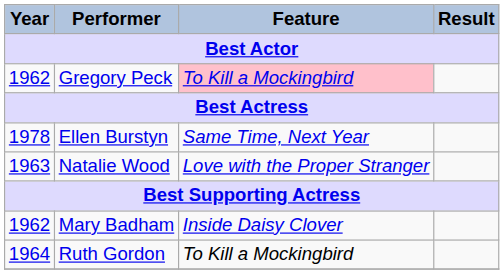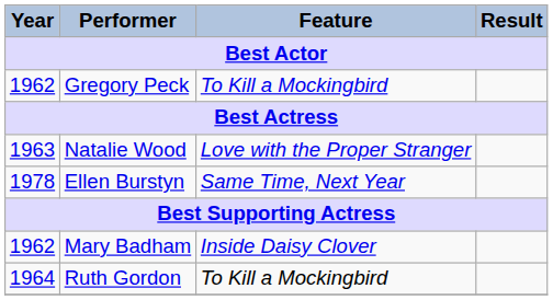 <table class="wikitable">
 <tr>
 <th style="background-color:#b0c4de;">Year</th>
 <th style="background-color:#b0c4de;">Performer</th>
 <th style="background-color:#b0c4de;">Feature</th>
 <th style="background-color:#b0c4de;">Result</th>
 </tr>
 <tr>
 <td colspan="4" style="background-color:#dedafe; text-align:center;"><strong><a href='#'>Best Actor</a></strong></td>
 </tr>
 <tr>
 <td><a href='#'>1962</a></td>
 <td><a href='#'>Gregory Peck</a></td>
-<td style="background: pink;"><a href='#'><em>To Kill a Mockingbird</em></a></td>
+<td><a href='#'><em>To Kill a Mockingbird</em></a></td>
 <td></td>
 </tr>
 <tr>
 <td colspan="4" style="background-color:#dedafe; text-align:center;"><strong><a href='#'>Best Actress</a></strong></td>
 </tr>
 <tr>
+<td><a href='#'>1963</a></td>
+<td><a href='#'>Natalie Wood</a></td>
+<td><em><a href='#'>Love with the Proper Stranger</a></em></td>
+<td></td>
+</tr>
+<tr>
 <td><a href='#'>1978</a></td>
 <td><a href='#'>Ellen Burstyn</a></td>
 <td><em><a href='#'>Same Time, Next Year</a></em></td>
-<td></td>
-</tr>
-<tr>
-<td><a href='#'>1963</a></td>
-<td><a href='#'>Natalie Wood</a></td>
-<td><em><a href='#'>Love with the Proper Stranger</a></em></td>
 <td></td>
 </tr>
 <tr>
 <td colspan="4" style="background-color:#dedafe; text-align:center;"><strong><a href='#'>Best Supporting Actress</a></strong></td>
 </tr>
 <tr>
 <td><a href='#'>1962</a></td>
 <td><a href='#'>Mary Badham</a></td>
 <td><em><a href='#'>Inside Daisy Clover</a></em></td>
 <td></td>
 </tr>
 <tr>
 <td><a href='#'>1964</a></td>
 <td><a href='#'>Ruth Gordon</a></td>
 <td><em>To Kill a Mockingbird</em></td>
 <td></td>
 </tr>
 <tr>
 </tr>
 </table>
